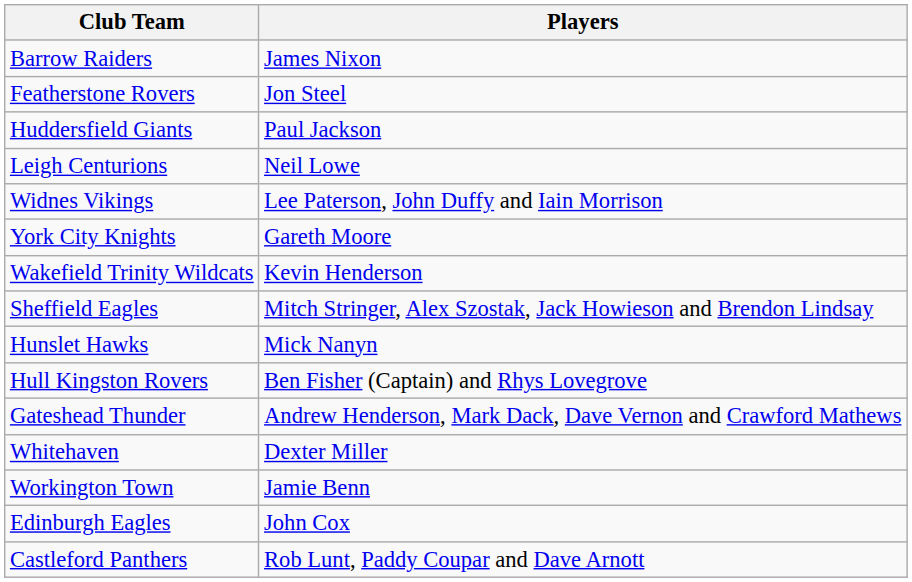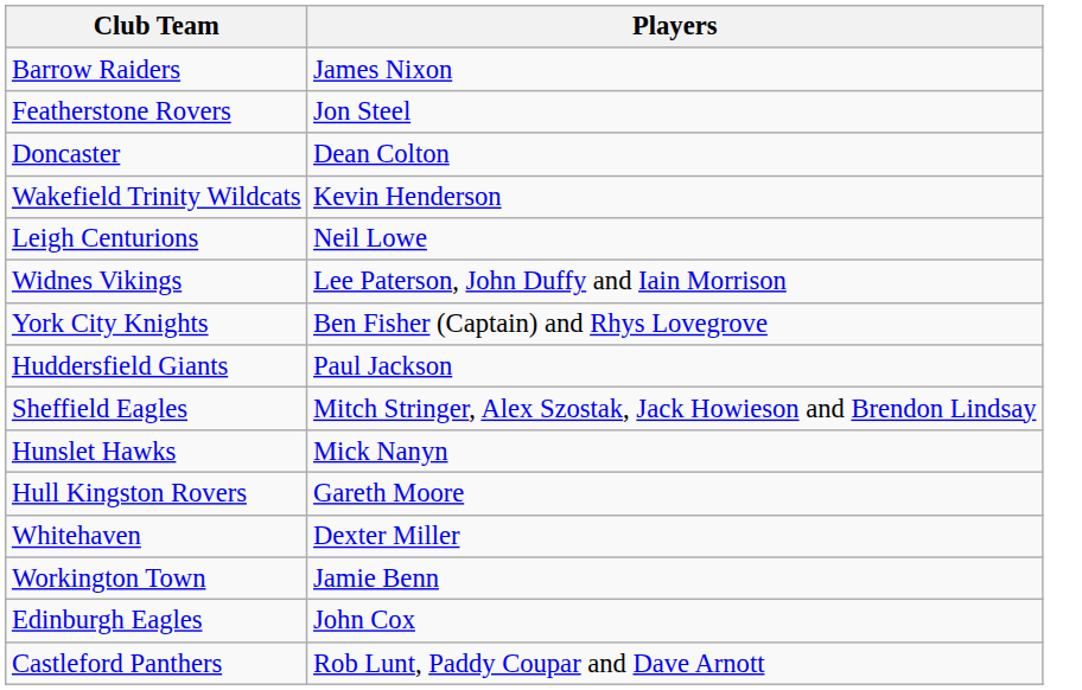 <table class="wikitable">
 <tr>
 <th>Club Team</th>
 <th>Players</th>
 </tr>
 <tr>
 <td><a href='#'>Barrow Raiders</a></td>
 <td><a href='#'>James Nixon</a></td>
 </tr>
 <tr>
 <td><a href='#'>Featherstone Rovers</a></td>
 <td><a href='#'>Jon Steel</a></td>
 </tr>
 <tr>
-<td><a href='#'>Huddersfield Giants</a></td>
-<td><a href='#'>Paul Jackson</a></td>
+<td><a href='#'>Doncaster</a></td>
+<td><a href='#'>Dean Colton</a></td>
+</tr>
+<tr>
+<td><a href='#'>Wakefield Trinity Wildcats</a></td>
+<td><a href='#'>Kevin Henderson</a></td>
 </tr>
 <tr>
 <td><a href='#'>Leigh Centurions</a></td>
 <td><a href='#'>Neil Lowe</a></td>
 </tr>
 <tr>
 <td><a href='#'>Widnes Vikings</a></td>
 <td><a href='#'>Lee Paterson</a>, <a href='#'>John Duffy</a> and <a href='#'>Iain Morrison</a></td>
 </tr>
 <tr>
 <td><a href='#'>York City Knights</a></td>
-<td><a href='#'>Gareth Moore</a></td>
+<td><a href='#'>Ben Fisher</a> (Captain) and <a href='#'>Rhys Lovegrove</a></td>
 </tr>
 <tr>
-<td><a href='#'>Wakefield Trinity Wildcats</a></td>
-<td><a href='#'>Kevin Henderson</a></td>
+<td><a href='#'>Huddersfield Giants</a></td>
+<td><a href='#'>Paul Jackson</a></td>
 </tr>
 <tr>
 <td><a href='#'>Sheffield Eagles</a></td>
 <td><a href='#'>Mitch Stringer</a>, <a href='#'>Alex Szostak</a>, <a href='#'>Jack Howieson</a> and <a href='#'>Brendon Lindsay</a></td>
 </tr>
 <tr>
 <td><a href='#'>Hunslet Hawks</a></td>
 <td><a href='#'>Mick Nanyn</a></td>
 </tr>
 <tr>
 <td><a href='#'>Hull Kingston Rovers</a></td>
-<td><a href='#'>Ben Fisher</a> (Captain) and <a href='#'>Rhys Lovegrove</a></td>
-</tr>
-<tr>
-<td><a href='#'>Gateshead Thunder</a></td>
-<td><a href='#'>Andrew Henderson</a>, <a href='#'>Mark Dack</a>, <a href='#'>Dave Vernon</a> and <a href='#'>Crawford Mathews</a></td>
+<td><a href='#'>Gareth Moore</a></td>
 </tr>
 <tr>
 <td><a href='#'>Whitehaven</a></td>
 <td><a href='#'>Dexter Miller</a></td>
 </tr>
 <tr>
 <td><a href='#'>Workington Town</a></td>
 <td><a href='#'>Jamie Benn</a></td>
 </tr>
 <tr>
 <td><a href='#'>Edinburgh Eagles</a></td>
 <td><a href='#'>John Cox</a></td>
 </tr>
 <tr>
 <td><a href='#'>Castleford Panthers</a></td>
 <td><a href='#'>Rob Lunt</a>, <a href='#'>Paddy Coupar</a> and <a href='#'>Dave Arnott</a></td>
 </tr>
 </table>
